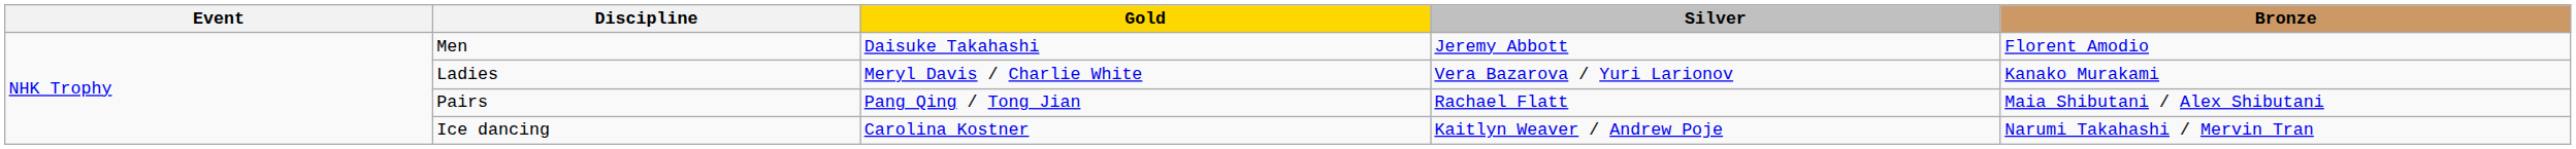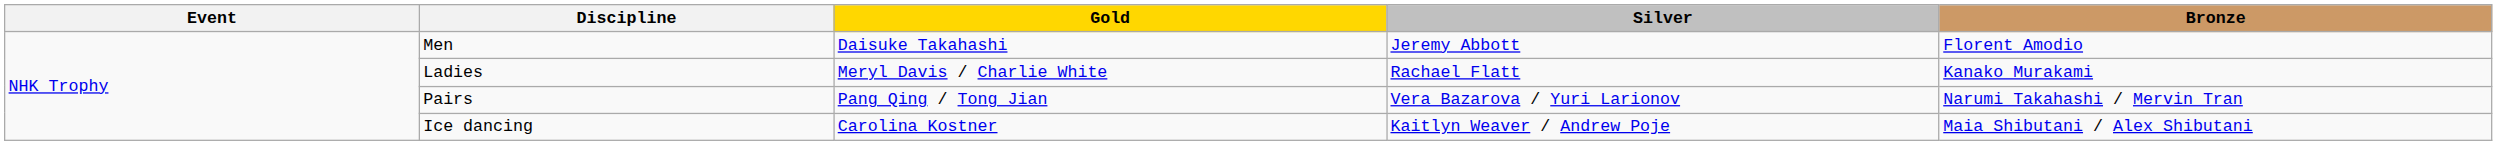 <table class="wikitable" width="98%">
 <tr>
 <th width="15%">Event</th>
 <th width="15%">Discipline</th>
 <td width = "20%" align="center" bgcolor="gold"><strong>Gold</strong></td>
 <td width = "20%" align="center" bgcolor="silver"><strong>Silver</strong></td>
 <td width = "20%" align="center" bgcolor="cc9966"><strong>Bronze</strong></td>
 </tr>
 <tr>
 <td rowspan="4"> <a href='#'>NHK Trophy</a></td>
 <td>Men</td>
 <td> <a href='#'>Daisuke Takahashi</a></td>
 <td> <a href='#'>Jeremy Abbott</a></td>
 <td> <a href='#'>Florent Amodio</a></td>
 </tr>
 <tr>
 <td>Ladies</td>
 <td> <a href='#'>Meryl Davis</a> / <a href='#'>Charlie White</a></td>
-<td> <a href='#'>Vera Bazarova</a> / <a href='#'>Yuri Larionov</a></td>
+<td> <a href='#'>Rachael Flatt</a></td>
 <td> <a href='#'>Kanako Murakami</a></td>
 </tr>
 <tr>
 <td>Pairs</td>
 <td> <a href='#'>Pang Qing</a> / <a href='#'>Tong Jian</a></td>
-<td> <a href='#'>Rachael Flatt</a></td>
-<td> <a href='#'>Maia Shibutani</a> / <a href='#'>Alex Shibutani</a></td>
+<td> <a href='#'>Vera Bazarova</a> / <a href='#'>Yuri Larionov</a></td>
+<td> <a href='#'>Narumi Takahashi</a> / <a href='#'>Mervin Tran</a></td>
 </tr>
 <tr>
 <td>Ice dancing</td>
 <td> <a href='#'>Carolina Kostner</a></td>
 <td> <a href='#'>Kaitlyn Weaver</a> / <a href='#'>Andrew Poje</a></td>
-<td> <a href='#'>Narumi Takahashi</a> / <a href='#'>Mervin Tran</a></td>
+<td> <a href='#'>Maia Shibutani</a> / <a href='#'>Alex Shibutani</a></td>
 </tr>
 </table>
